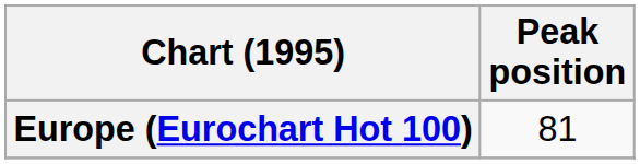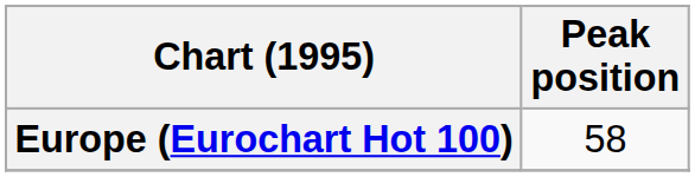 <table class="wikitable sortable plainrowheaders" style="text-align:center">
 <tr>
 <th>Chart (1995)</th>
 <th>Peak<br>position</th>
 </tr>
 <tr>
 <th scope="row">Europe (<a href='#'>Eurochart Hot 100</a>)</th>
-<td>81</td>
+<td>58</td>
 </tr>
 <tr>
 </tr>
 <tr>
 </tr>
 <tr>
 </tr>
 <tr>
 </tr>
 <tr>
 </tr>
 </table>
